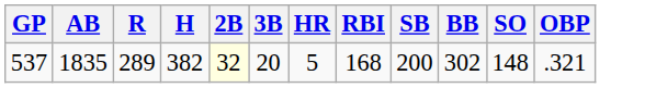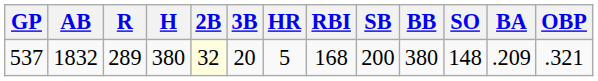 <table class="wikitable">
 <tr>
 <th><a href='#'>GP</a></th>
 <th><a href='#'>AB</a></th>
 <th><a href='#'>R</a></th>
 <th><a href='#'>H</a></th>
 <th><a href='#'>2B</a></th>
 <th><a href='#'>3B</a></th>
 <th><a href='#'>HR</a></th>
 <th><a href='#'>RBI</a></th>
 <th><a href='#'>SB</a></th>
 <th><a href='#'>BB</a></th>
 <th><a href='#'>SO</a></th>
+<th><a href='#'>BA</a></th>
 <th><a href='#'>OBP</a></th>
 </tr>
 <tr align=center>
 <td>537</td>
-<td>1835</td>
+<td>1832</td>
 <td>289</td>
-<td>382</td>
+<td>380</td>
 <td style="background: lightyellow;">32</td>
 <td>20</td>
 <td>5</td>
 <td>168</td>
 <td>200</td>
-<td>302</td>
+<td>380</td>
 <td>148</td>
+<td>.209</td>
 <td>.321</td>
 </tr>
 </table>
